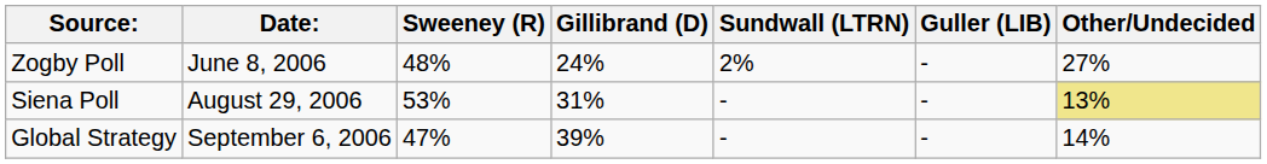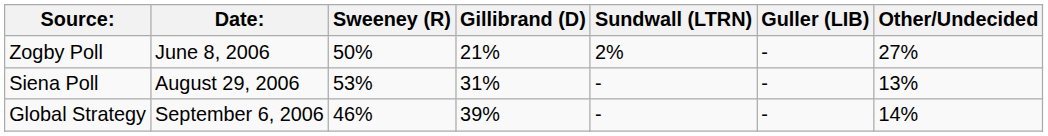 <table class="wikitable">
 <tr>
 <th>Source:</th>
 <th>Date:</th>
 <th>Sweeney (R)</th>
 <th>Gillibrand (D)</th>
 <th>Sundwall (LTRN)</th>
 <th>Guller (LIB)</th>
 <th>Other/Undecided</th>
 </tr>
 <tr>
 <td>Zogby Poll</td>
 <td>June 8, 2006</td>
-<td>48%</td>
-<td>24%</td>
+<td>50%</td>
+<td>21%</td>
 <td>2%</td>
 <td>-</td>
 <td>27%</td>
 </tr>
 <tr>
 <td>Siena Poll</td>
 <td>August 29, 2006</td>
 <td>53%</td>
 <td>31%</td>
 <td>-</td>
 <td>-</td>
-<td style="background: khaki;">13%</td>
+<td>13%</td>
 </tr>
 <tr>
 <td>Global Strategy</td>
 <td>September 6, 2006</td>
-<td>47%</td>
+<td>46%</td>
 <td>39%</td>
 <td>-</td>
 <td>-</td>
 <td>14%</td>
 </tr>
 </table>
